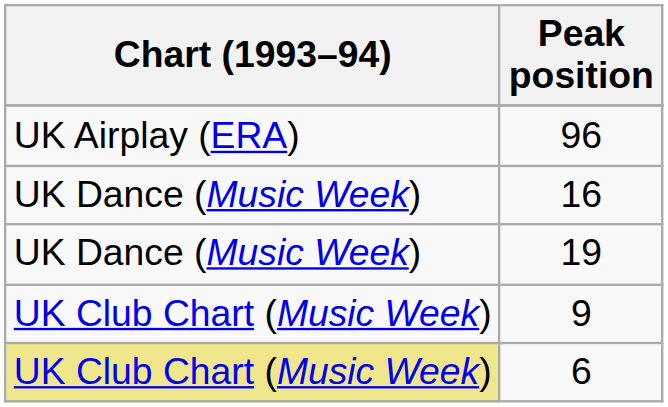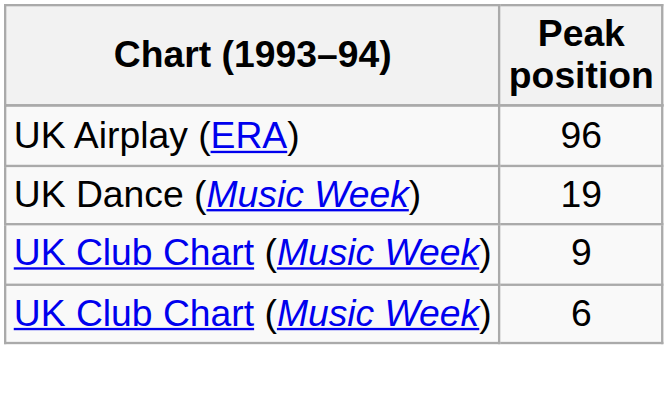 <table class="wikitable">
 <tr>
 <th>Chart (1993–94)</th>
 <th>Peak<br>position</th>
 </tr>
 <tr>
 </tr>
 <tr>
 <td align="left">UK Airplay (<a href='#'>ERA</a>)</td>
 <td align="center">96</td>
 </tr>
 <tr>
 <td align="left">UK Dance (<em><a href='#'>Music Week</a></em>) </td>
-<td align="center">16</td>
-</tr>
-<tr>
-<td align="left">UK Dance (<em><a href='#'>Music Week</a></em>) </td>
 <td align="center">19</td>
 </tr>
 <tr>
 <td align="left"><a href='#'>UK Club Chart</a> (<em><a href='#'>Music Week</a></em>) </td>
 <td align="center">9</td>
 </tr>
 <tr>
-<td align="left" style="background: khaki;"><a href='#'>UK Club Chart</a> (<em><a href='#'>Music Week</a></em>) </td>
+<td align="left"><a href='#'>UK Club Chart</a> (<em><a href='#'>Music Week</a></em>) </td>
 <td align="center">6</td>
 </tr>
 </table>
